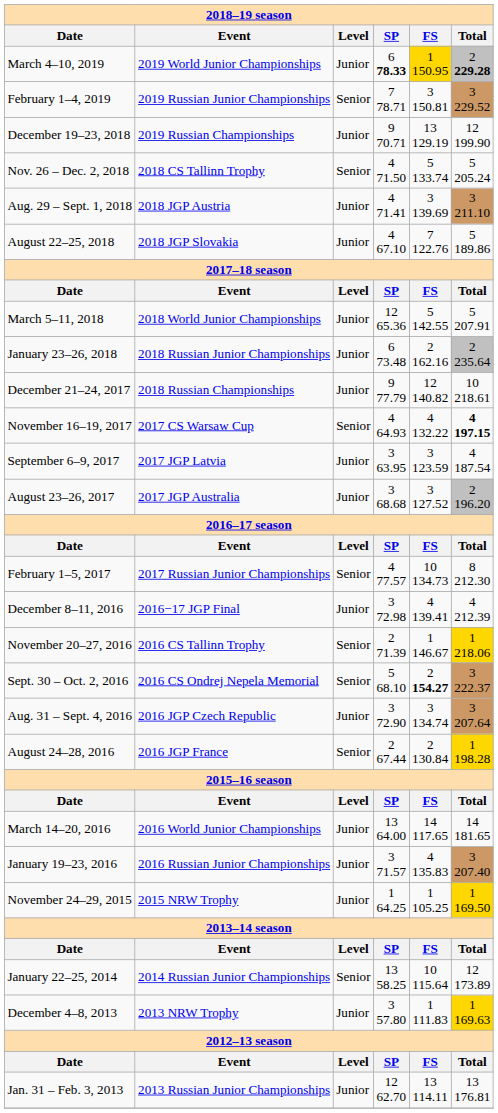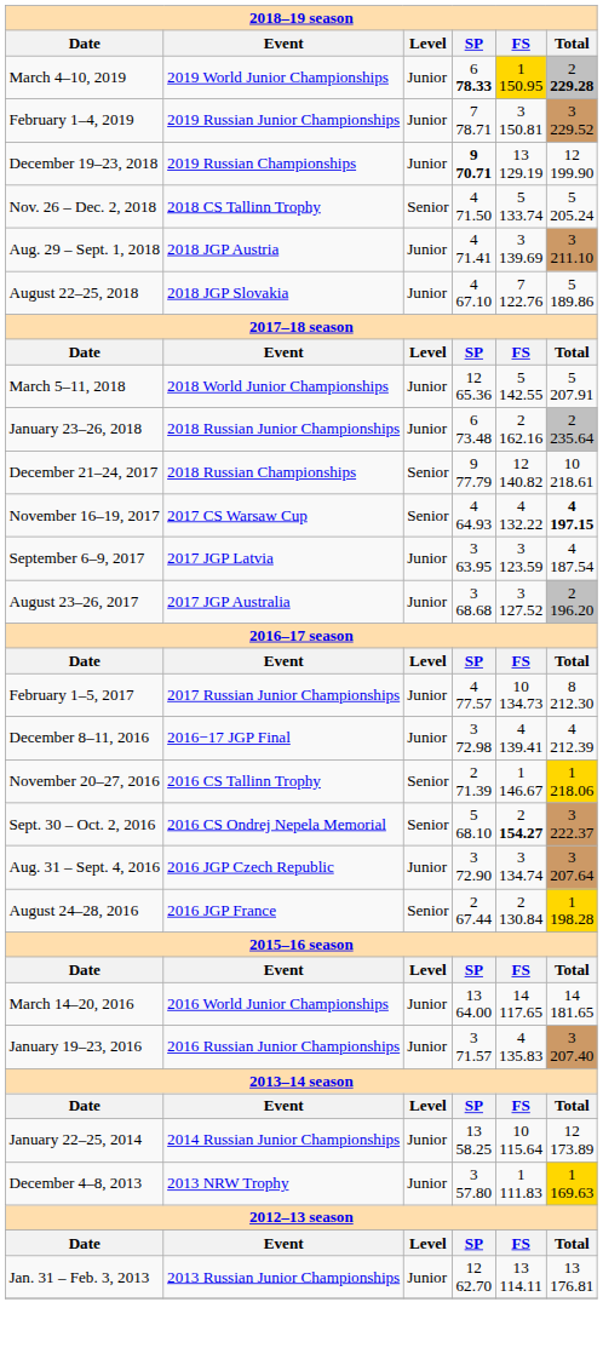 <table class="wikitable">
 <tr>
 <td style="background-color: #ffdead; " colspan=6 align=center><a href='#'><strong>2018–19 season</strong></a></td>
 </tr>
 <tr>
 <th>Date</th>
 <th>Event</th>
 <th>Level</th>
 <th><a href='#'>SP</a></th>
 <th><a href='#'>FS</a></th>
 <th>Total</th>
 </tr>
 <tr>
 <td>March 4–10, 2019</td>
 <td><a href='#'>2019 World Junior Championships</a></td>
 <td>Junior</td>
 <td align=center>6 <br> <strong>78.33</strong></td>
 <td align=center bgcolor=gold>1 <br> 150.95</td>
 <td align=center bgcolor=silver>2 <br> <strong>229.28</strong></td>
 </tr>
 <tr>
 <td>February 1–4, 2019</td>
 <td><a href='#'>2019 Russian Junior Championships</a></td>
-<td>Senior</td>
+<td>Junior</td>
 <td align=center>7 <br> 78.71</td>
 <td align=center>3 <br> 150.81</td>
 <td align=center bgcolor=cc9966>3 <br> 229.52</td>
 </tr>
 <tr>
 <td>December 19–23, 2018</td>
 <td><a href='#'>2019 Russian Championships</a></td>
 <td>Junior</td>
-<td align=center>9 <br> 70.71</td>
+<td align=center><strong>9 <br> 70.71</strong></td>
 <td align=center>13 <br> 129.19</td>
 <td align=center>12 <br> 199.90</td>
 </tr>
 <tr>
 <td>Nov. 26 – Dec. 2, 2018</td>
 <td><a href='#'>2018 CS Tallinn Trophy</a></td>
 <td>Senior</td>
 <td align=center>4 <br> 71.50</td>
 <td align=center>5 <br> 133.74</td>
 <td align=center>5 <br> 205.24</td>
 </tr>
 <tr>
 <td>Aug. 29 – Sept. 1, 2018</td>
 <td><a href='#'>2018 JGP Austria</a></td>
 <td>Junior</td>
 <td align=center>4 <br> 71.41</td>
 <td align=center>3 <br> 139.69</td>
 <td align=center bgcolor=cc9966>3 <br> 211.10</td>
 </tr>
 <tr>
 <td>August 22–25, 2018</td>
 <td><a href='#'>2018 JGP Slovakia</a></td>
 <td>Junior</td>
 <td align=center>4 <br> 67.10</td>
 <td align=center>7 <br> 122.76</td>
 <td align=center>5 <br> 189.86</td>
 </tr>
 <tr>
 <td style="background-color: #ffdead; " colspan=6 align=center><a href='#'><strong>2017–18 season</strong></a></td>
 </tr>
 <tr>
 <th>Date</th>
 <th>Event</th>
 <th>Level</th>
 <th><a href='#'>SP</a></th>
 <th><a href='#'>FS</a></th>
 <th>Total</th>
 </tr>
 <tr>
 <td>March 5–11, 2018</td>
 <td><a href='#'>2018 World Junior Championships</a></td>
 <td>Junior</td>
 <td align=center>12 <br> 65.36</td>
 <td align=center>5 <br> 142.55</td>
 <td align=center>5 <br> 207.91</td>
 </tr>
 <tr>
 <td>January 23–26, 2018</td>
 <td><a href='#'>2018 Russian Junior Championships</a></td>
 <td>Junior</td>
 <td align=center>6 <br> 73.48</td>
 <td align=center>2 <br> 162.16</td>
 <td align=center bgcolor=silver>2 <br> 235.64</td>
 </tr>
 <tr>
 <td>December 21–24, 2017</td>
 <td><a href='#'>2018 Russian Championships</a></td>
-<td>Junior</td>
+<td>Senior</td>
 <td align=center>9 <br> 77.79</td>
 <td align=center>12 <br> 140.82</td>
 <td align=center>10 <br> 218.61</td>
 </tr>
 <tr>
 <td>November 16–19, 2017</td>
 <td><a href='#'>2017 CS Warsaw Cup</a></td>
 <td>Senior</td>
 <td align=center>4 <br> 64.93</td>
 <td align=center>4 <br> 132.22</td>
 <td align=center><strong>4 <br> 197.15</strong></td>
 </tr>
 <tr>
 <td>September 6–9, 2017</td>
 <td><a href='#'>2017 JGP Latvia</a></td>
 <td>Junior</td>
 <td align=center>3 <br> 63.95</td>
 <td align=center>3 <br> 123.59</td>
 <td align=center>4 <br> 187.54</td>
 </tr>
 <tr>
 <td>August 23–26, 2017</td>
 <td><a href='#'>2017 JGP Australia</a></td>
 <td>Junior</td>
 <td align=center>3 <br> 68.68</td>
 <td align=center>3 <br> 127.52</td>
 <td align=center bgcolor=silver>2 <br> 196.20</td>
 </tr>
 <tr>
 <td style="background-color: #ffdead; " colspan=6 align=center><a href='#'><strong>2016–17 season</strong></a></td>
 </tr>
 <tr>
 <th>Date</th>
 <th>Event</th>
 <th>Level</th>
 <th><a href='#'>SP</a></th>
 <th><a href='#'>FS</a></th>
 <th>Total</th>
 </tr>
 <tr>
 <td>February 1–5, 2017</td>
 <td><a href='#'>2017 Russian Junior Championships</a></td>
-<td>Senior</td>
+<td>Junior</td>
 <td align=center>4 <br> 77.57</td>
 <td align=center>10 <br> 134.73</td>
 <td align=center>8 <br> 212.30</td>
 </tr>
 <tr>
 <td>December 8–11, 2016</td>
 <td><a href='#'>2016−17 JGP Final</a></td>
 <td>Junior</td>
 <td align=center>3 <br> 72.98</td>
 <td align=center>4 <br> 139.41</td>
 <td align=center>4 <br> 212.39</td>
 </tr>
 <tr>
 <td>November 20–27, 2016</td>
 <td><a href='#'>2016 CS Tallinn Trophy</a></td>
 <td>Senior</td>
 <td align=center>2 <br> 71.39</td>
 <td align=center>1 <br> 146.67</td>
 <td align=center bgcolor=gold>1 <br> 218.06</td>
 </tr>
 <tr>
 <td>Sept. 30 – Oct. 2, 2016</td>
 <td><a href='#'>2016 CS Ondrej Nepela Memorial</a></td>
 <td>Senior</td>
 <td align=center>5 <br> 68.10</td>
 <td align=center>2 <br> <strong>154.27</strong></td>
 <td align=center bgcolor=cc9966>3 <br> 222.37</td>
 </tr>
 <tr>
 <td>Aug. 31 – Sept. 4, 2016</td>
 <td><a href='#'>2016 JGP Czech Republic</a></td>
 <td>Junior</td>
 <td align=center>3 <br> 72.90</td>
 <td align=center>3 <br> 134.74</td>
 <td align=center bgcolor=cc9966>3 <br> 207.64</td>
 </tr>
 <tr>
 <td>August 24–28, 2016</td>
 <td><a href='#'>2016 JGP France</a></td>
 <td>Senior</td>
 <td align=center>2 <br> 67.44</td>
 <td align=center>2 <br> 130.84</td>
 <td align=center bgcolor=gold>1 <br> 198.28</td>
 </tr>
 <tr>
 <td style="background-color: #ffdead; " colspan=6 align=center><a href='#'><strong>2015–16 season</strong></a></td>
 </tr>
 <tr>
 <th>Date</th>
 <th>Event</th>
 <th>Level</th>
 <th><a href='#'>SP</a></th>
 <th><a href='#'>FS</a></th>
 <th>Total</th>
 </tr>
 <tr>
 <td>March 14–20, 2016</td>
 <td><a href='#'>2016 World Junior Championships</a></td>
 <td>Junior</td>
 <td align=center>13 <br> 64.00</td>
 <td align=center>14 <br> 117.65</td>
 <td align=center>14 <br> 181.65</td>
 </tr>
 <tr>
 <td>January 19–23, 2016</td>
 <td><a href='#'>2016 Russian Junior Championships</a></td>
 <td>Junior</td>
 <td align=center>3 <br> 71.57</td>
 <td align=center>4 <br> 135.83</td>
 <td align=center bgcolor=cc9966>3 <br> 207.40</td>
 </tr>
 <tr>
-<td>November 24–29, 2015</td>
-<td><a href='#'>2015 NRW Trophy</a></td>
-<td>Junior</td>
-<td align=center>1 <br> 64.25</td>
-<td align=center>1 <br> 105.25</td>
-<td align=center bgcolor=gold>1 <br> 169.50</td>
-</tr>
-<tr>
 <td style="background-color: #ffdead; " colspan=6 align=center><a href='#'><strong>2013–14 season</strong></a></td>
 </tr>
 <tr>
 <th>Date</th>
 <th>Event</th>
 <th>Level</th>
 <th><a href='#'>SP</a></th>
 <th><a href='#'>FS</a></th>
 <th>Total</th>
 </tr>
 <tr>
 <td>January 22–25, 2014</td>
 <td><a href='#'>2014 Russian Junior Championships</a></td>
-<td>Senior</td>
+<td>Junior</td>
 <td align=center>13 <br> 58.25</td>
 <td align=center>10 <br> 115.64</td>
 <td align=center>12 <br> 173.89</td>
 </tr>
 <tr>
 <td>December 4–8, 2013</td>
 <td><a href='#'>2013 NRW Trophy</a></td>
 <td>Junior</td>
 <td align=center>3 <br> 57.80</td>
 <td align=center>1 <br> 111.83</td>
 <td align=center bgcolor=gold>1 <br> 169.63</td>
 </tr>
 <tr>
 <td style="background-color: #ffdead; " colspan=6 align=center><a href='#'><strong>2012–13 season</strong></a></td>
 </tr>
 <tr>
 <th>Date</th>
 <th>Event</th>
 <th>Level</th>
 <th><a href='#'>SP</a></th>
 <th><a href='#'>FS</a></th>
 <th>Total</th>
 </tr>
 <tr>
 <td>Jan. 31 – Feb. 3, 2013</td>
 <td><a href='#'>2013 Russian Junior Championships</a></td>
 <td>Junior</td>
 <td align=center>12 <br> 62.70</td>
 <td align=center>13 <br> 114.11</td>
 <td align=center>13 <br> 176.81</td>
 </tr>
 <tr>
 </tr>
 </table>
